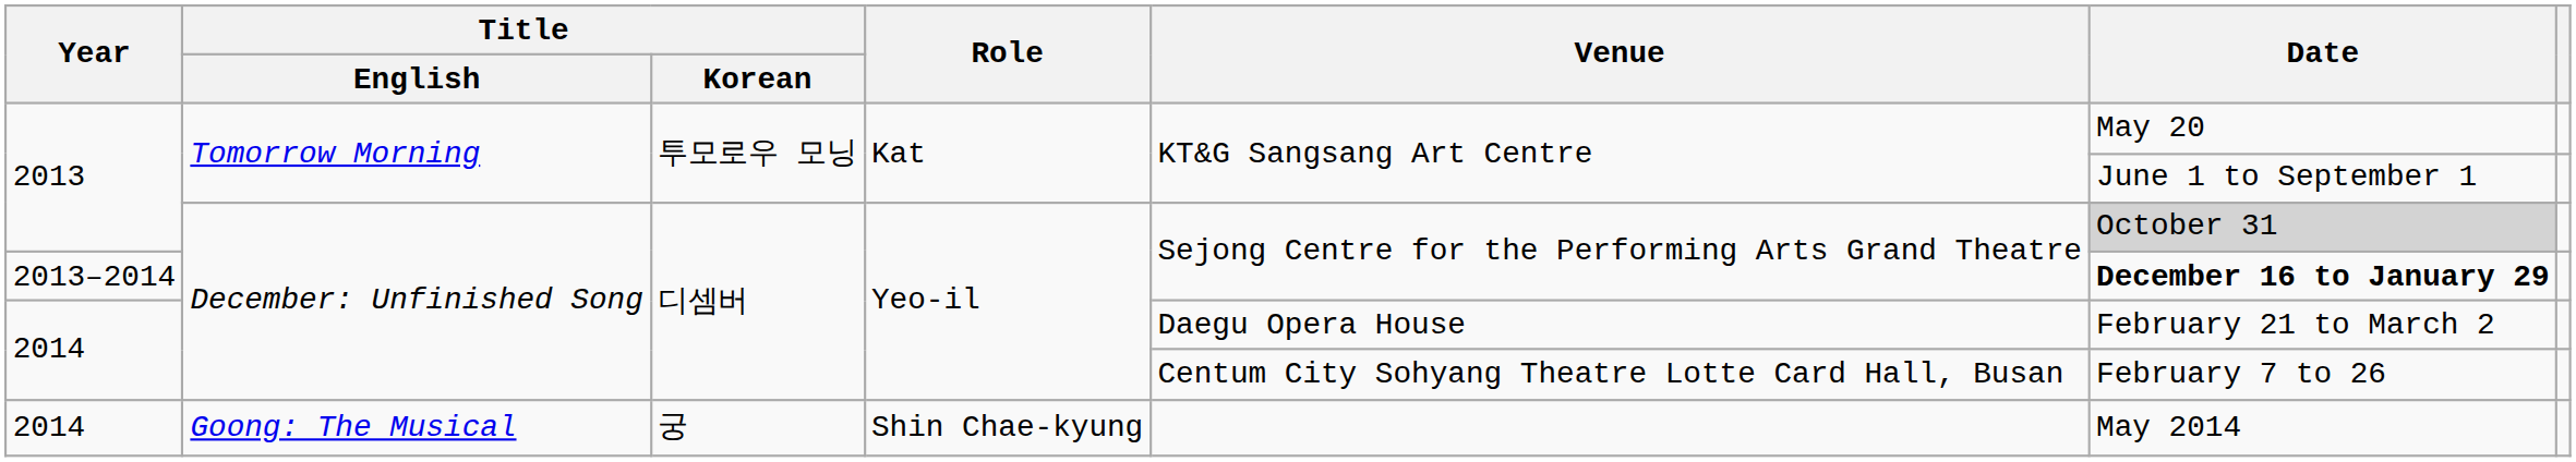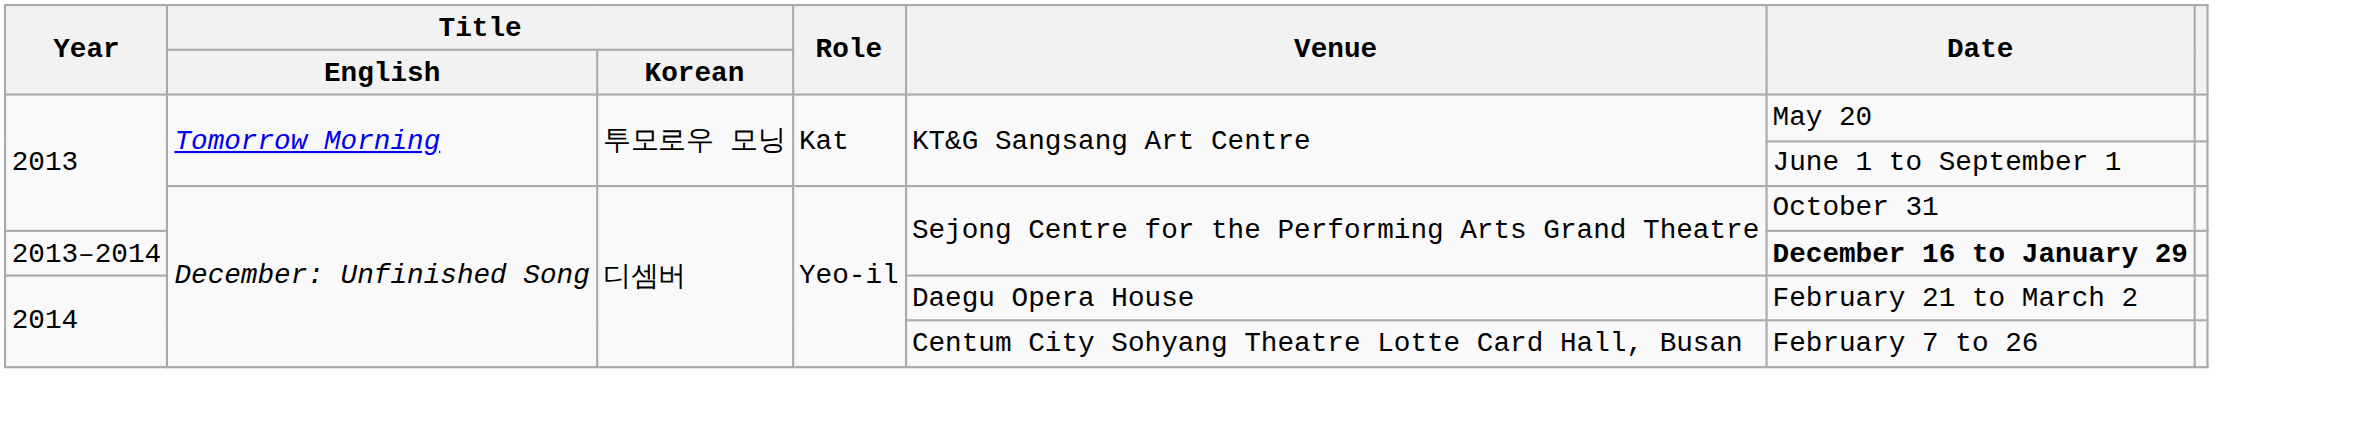 <table class="wikitable plainrowheaders sortable" style="text-align:left; font-size:100%">
 <tr>
 <th rowspan="2" scope="col">Year</th>
 <th colspan="2" scope="col">Title</th>
 <th rowspan="2" scope="col">Role</th>
 <th rowspan="2" scope="col" class="unsortable">Venue</th>
 <th rowspan="2" scope="col">Date</th>
 <th rowspan="2" scope="col" class="unsortable"></th>
 </tr>
 <tr>
 <th>English</th>
 <th>Korean</th>
 </tr>
 <tr>
 <td rowspan="3">2013</td>
 <td rowspan="2"><em><a href='#'>Tomorrow Morning</a></em></td>
 <td rowspan="2">투모로우 모닝</td>
 <td rowspan="2">Kat</td>
 <td rowspan="2">KT&G Sangsang Art Centre</td>
 <td>May 20</td>
 <td></td>
 </tr>
 <tr>
 <td>June 1 to September 1</td>
 <td></td>
 </tr>
 <tr>
 <td rowspan="4"><em>December: Unfinished Song</em></td>
 <td rowspan="4">디셈버</td>
 <td rowspan="4">Yeo-il</td>
 <td rowspan="2">Sejong Centre for the Performing Arts Grand Theatre</td>
-<td style="background: lightgrey;">October 31</td>
+<td>October 31</td>
 <td></td>
 </tr>
 <tr>
 <td>2013–2014</td>
 <td><strong>December 16 to January 29</strong></td>
 <td></td>
 </tr>
 <tr>
 <td rowspan="2">2014</td>
 <td>Daegu Opera House</td>
 <td>February 21 to March 2</td>
 <td></td>
 </tr>
 <tr>
 <td>Centum City Sohyang Theatre Lotte Card Hall, Busan</td>
 <td>February 7 to 26</td>
 <td></td>
 </tr>
-<tr>
-<td>2014</td>
-<td><em><a href='#'>Goong: The Musical</a></em></td>
-<td>궁</td>
-<td>Shin Chae-kyung</td>
-<td></td>
-<td>May 2014</td>
-<td></td>
-</tr>
 </table>
